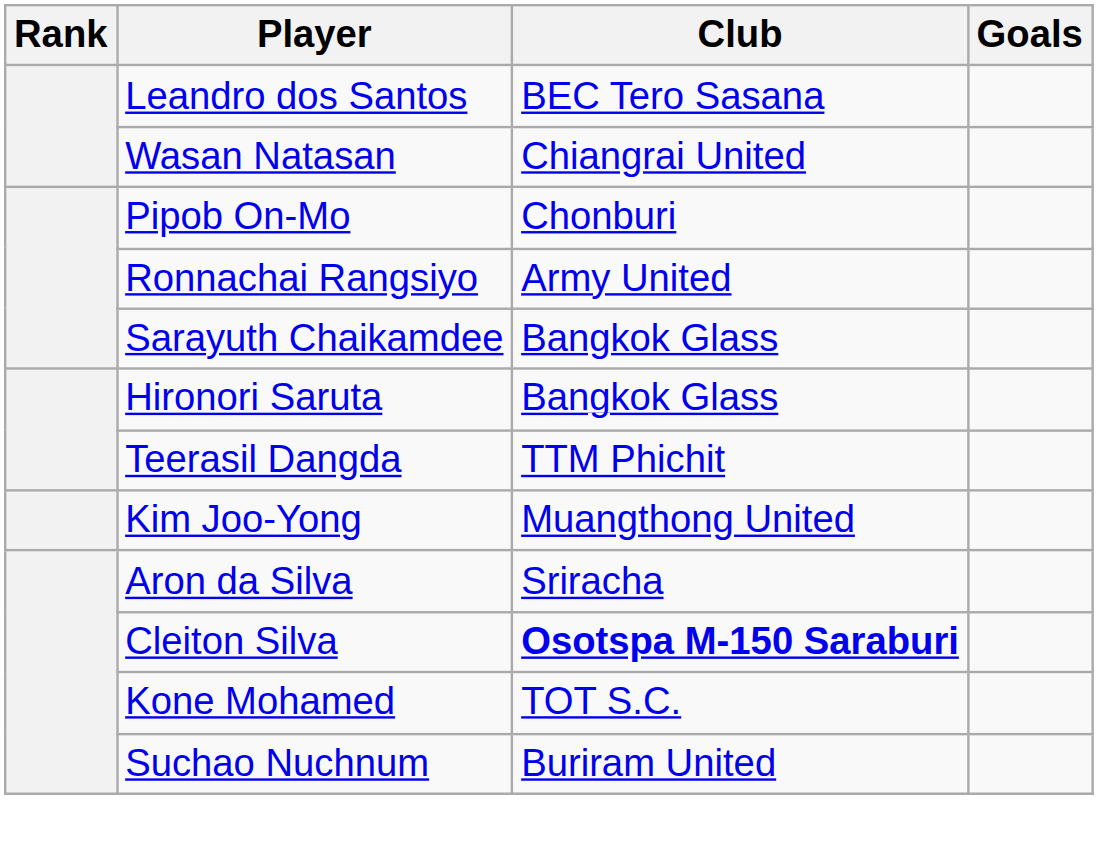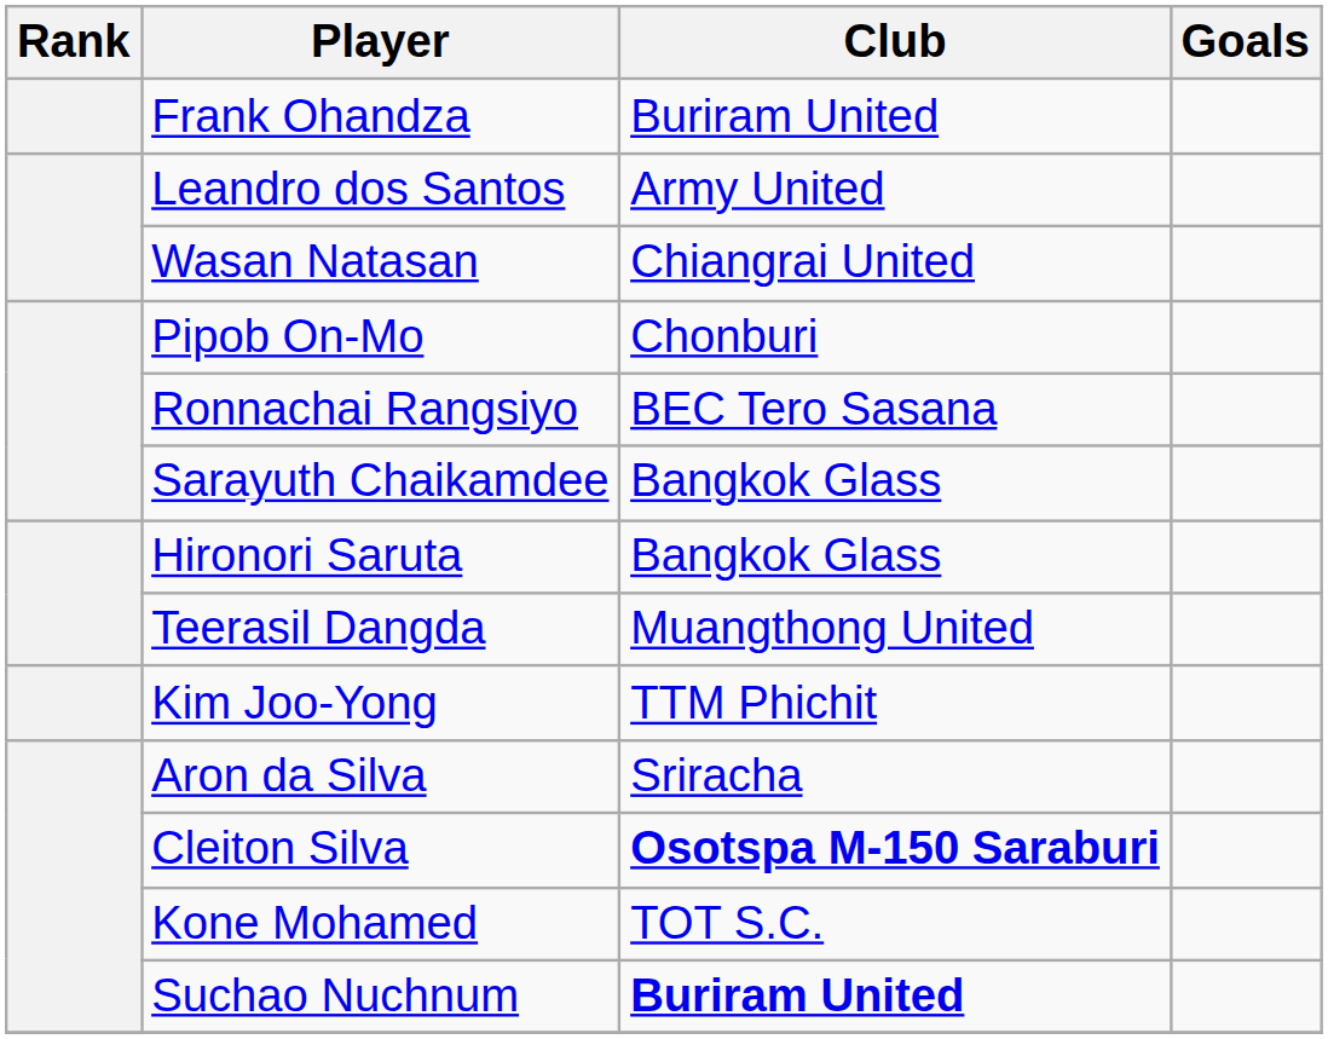 <table class="wikitable">
 <tr>
 <th>Rank</th>
 <th>Player</th>
 <th>Club</th>
 <th>Goals</th>
 </tr>
 <tr>
+<th rowspan=1></th>
+<td> <a href='#'>Frank Ohandza</a></td>
+<td><a href='#'>Buriram United</a></td>
+<td></td>
+</tr>
+<tr>
 <th rowspan=2></th>
 <td> <a href='#'>Leandro dos Santos</a></td>
-<td><a href='#'>BEC Tero Sasana</a></td>
+<td><a href='#'>Army United</a></td>
 <td></td>
 </tr>
 <tr>
 <td> <a href='#'>Wasan Natasan</a></td>
 <td><a href='#'>Chiangrai United</a></td>
 <td></td>
 </tr>
 <tr>
 <th rowspan=3></th>
 <td> <a href='#'>Pipob On-Mo</a></td>
 <td><a href='#'>Chonburi</a></td>
 <td></td>
 </tr>
 <tr>
 <td> <a href='#'>Ronnachai Rangsiyo</a></td>
-<td><a href='#'>Army United</a></td>
+<td><a href='#'>BEC Tero Sasana</a></td>
 <td></td>
 </tr>
 <tr>
 <td> <a href='#'>Sarayuth Chaikamdee</a></td>
 <td><a href='#'>Bangkok Glass</a></td>
 <td></td>
 </tr>
 <tr>
 <th rowspan=2></th>
 <td> <a href='#'>Hironori Saruta</a></td>
 <td><a href='#'>Bangkok Glass</a></td>
 <td></td>
 </tr>
 <tr>
 <td> <a href='#'>Teerasil Dangda</a></td>
-<td><a href='#'>TTM Phichit</a></td>
+<td><a href='#'>Muangthong United</a></td>
 <td></td>
 </tr>
 <tr>
 <th rowspan=1></th>
 <td> <a href='#'>Kim Joo-Yong</a></td>
-<td><a href='#'>Muangthong United</a></td>
+<td><a href='#'>TTM Phichit</a></td>
 <td></td>
 </tr>
 <tr>
 <th rowspan=4></th>
 <td> <a href='#'>Aron da Silva</a></td>
 <td><a href='#'>Sriracha</a></td>
 <td></td>
 </tr>
 <tr>
 <td> <a href='#'>Cleiton Silva</a></td>
 <td><strong><a href='#'>Osotspa M-150 Saraburi</a></strong></td>
 <td></td>
 </tr>
 <tr>
 <td> <a href='#'>Kone Mohamed</a></td>
 <td><a href='#'>TOT S.C.</a></td>
 <td></td>
 </tr>
 <tr>
 <td> <a href='#'>Suchao Nuchnum</a></td>
-<td><a href='#'>Buriram United</a></td>
+<td><strong><a href='#'>Buriram United</a></strong></td>
 <td></td>
 </tr>
 <tr>
 </tr>
 </table>
